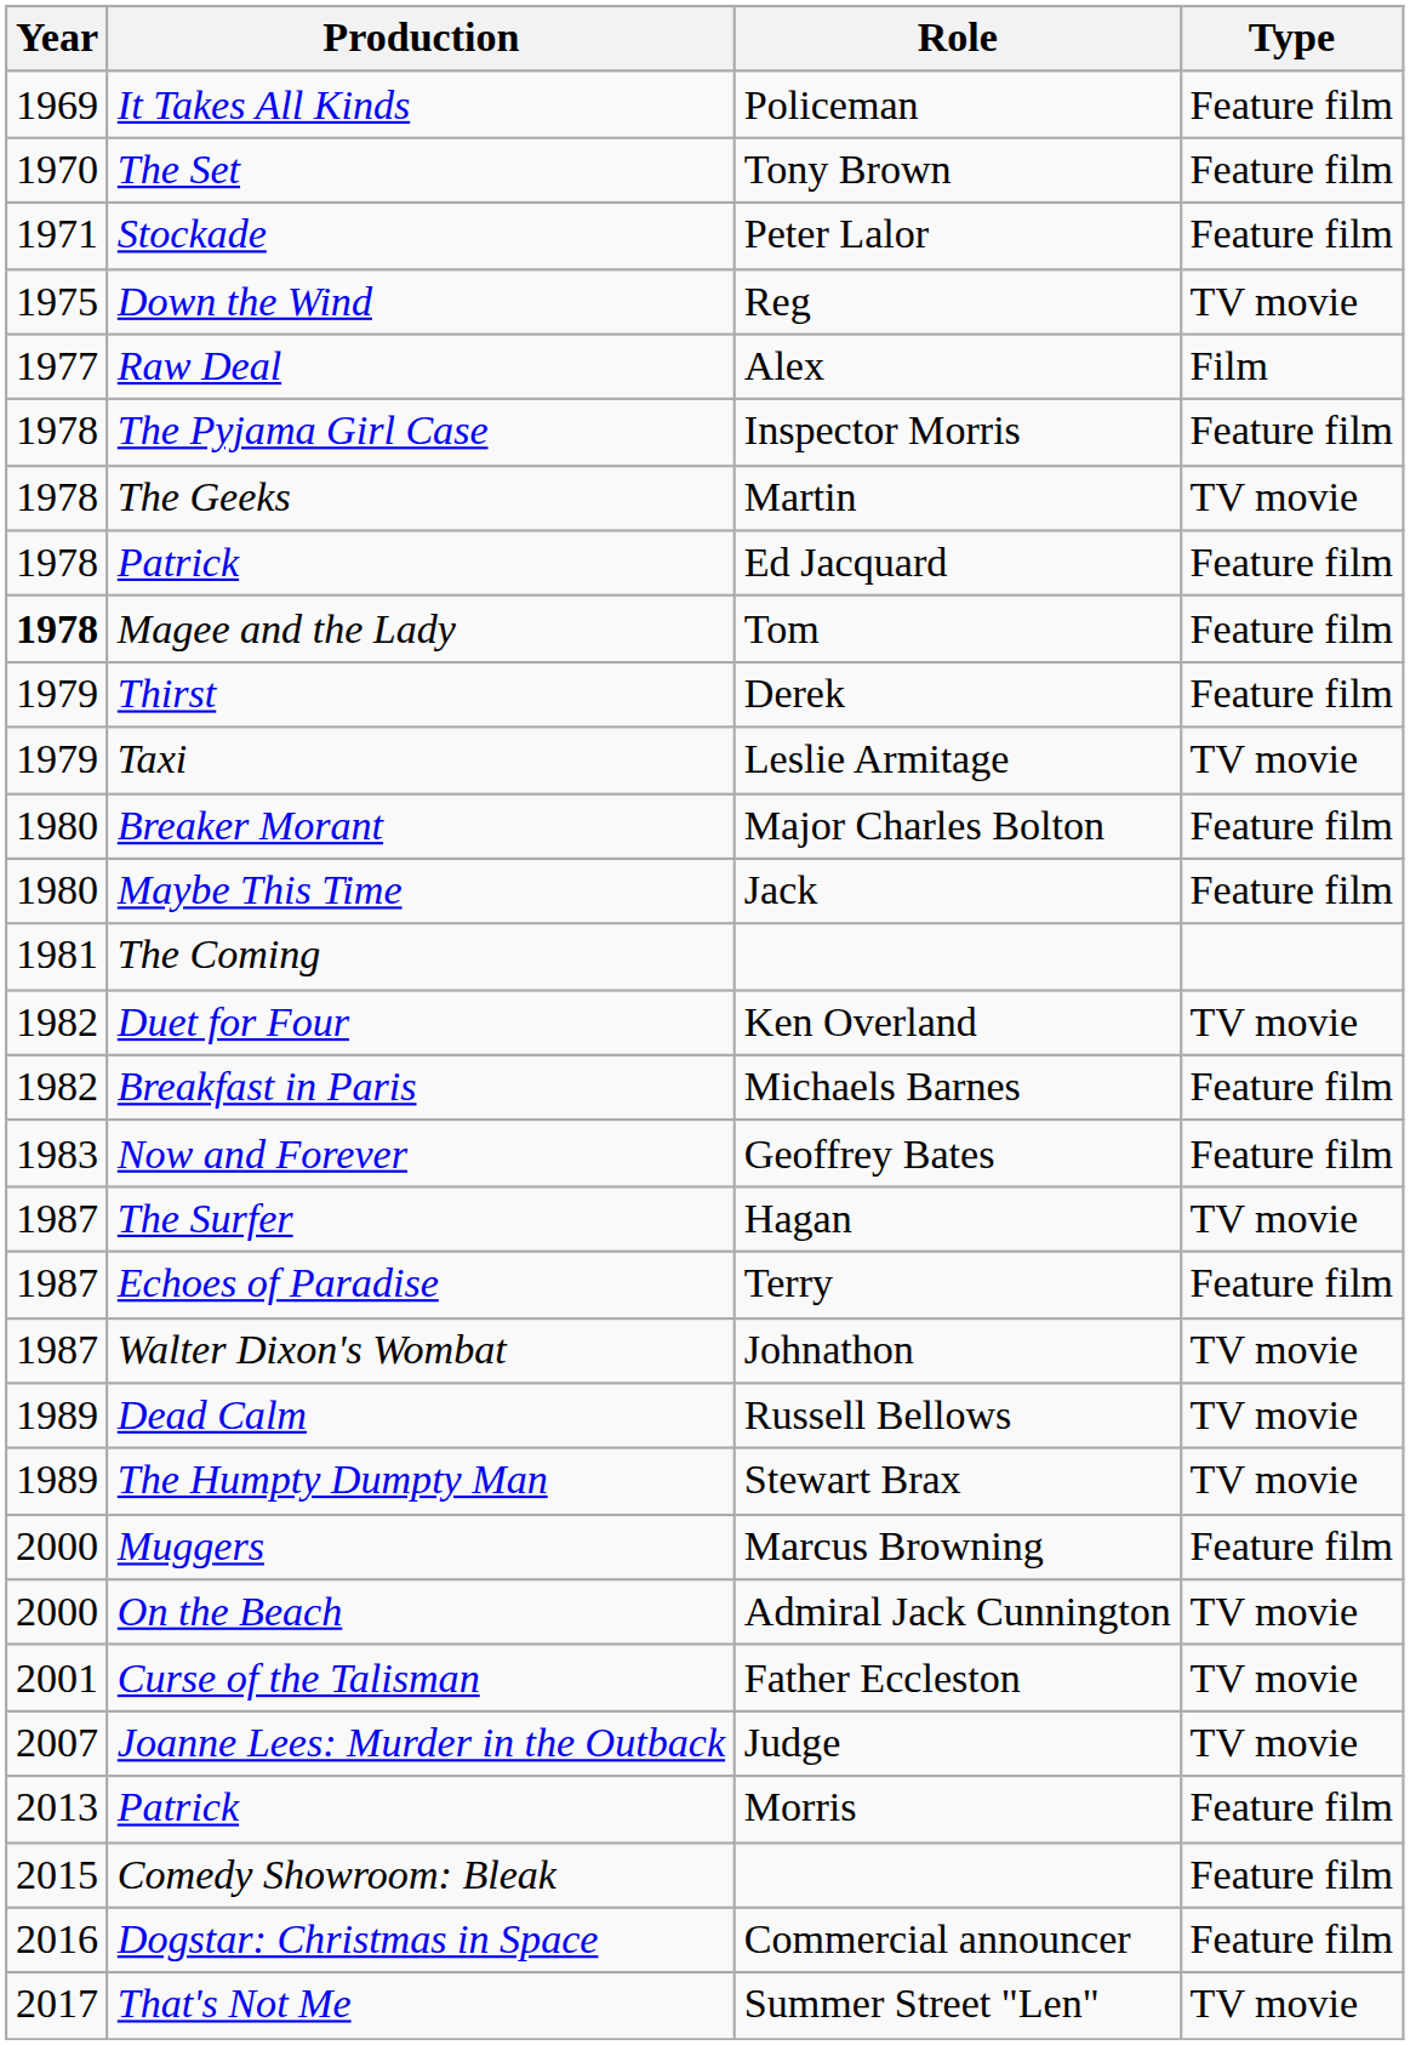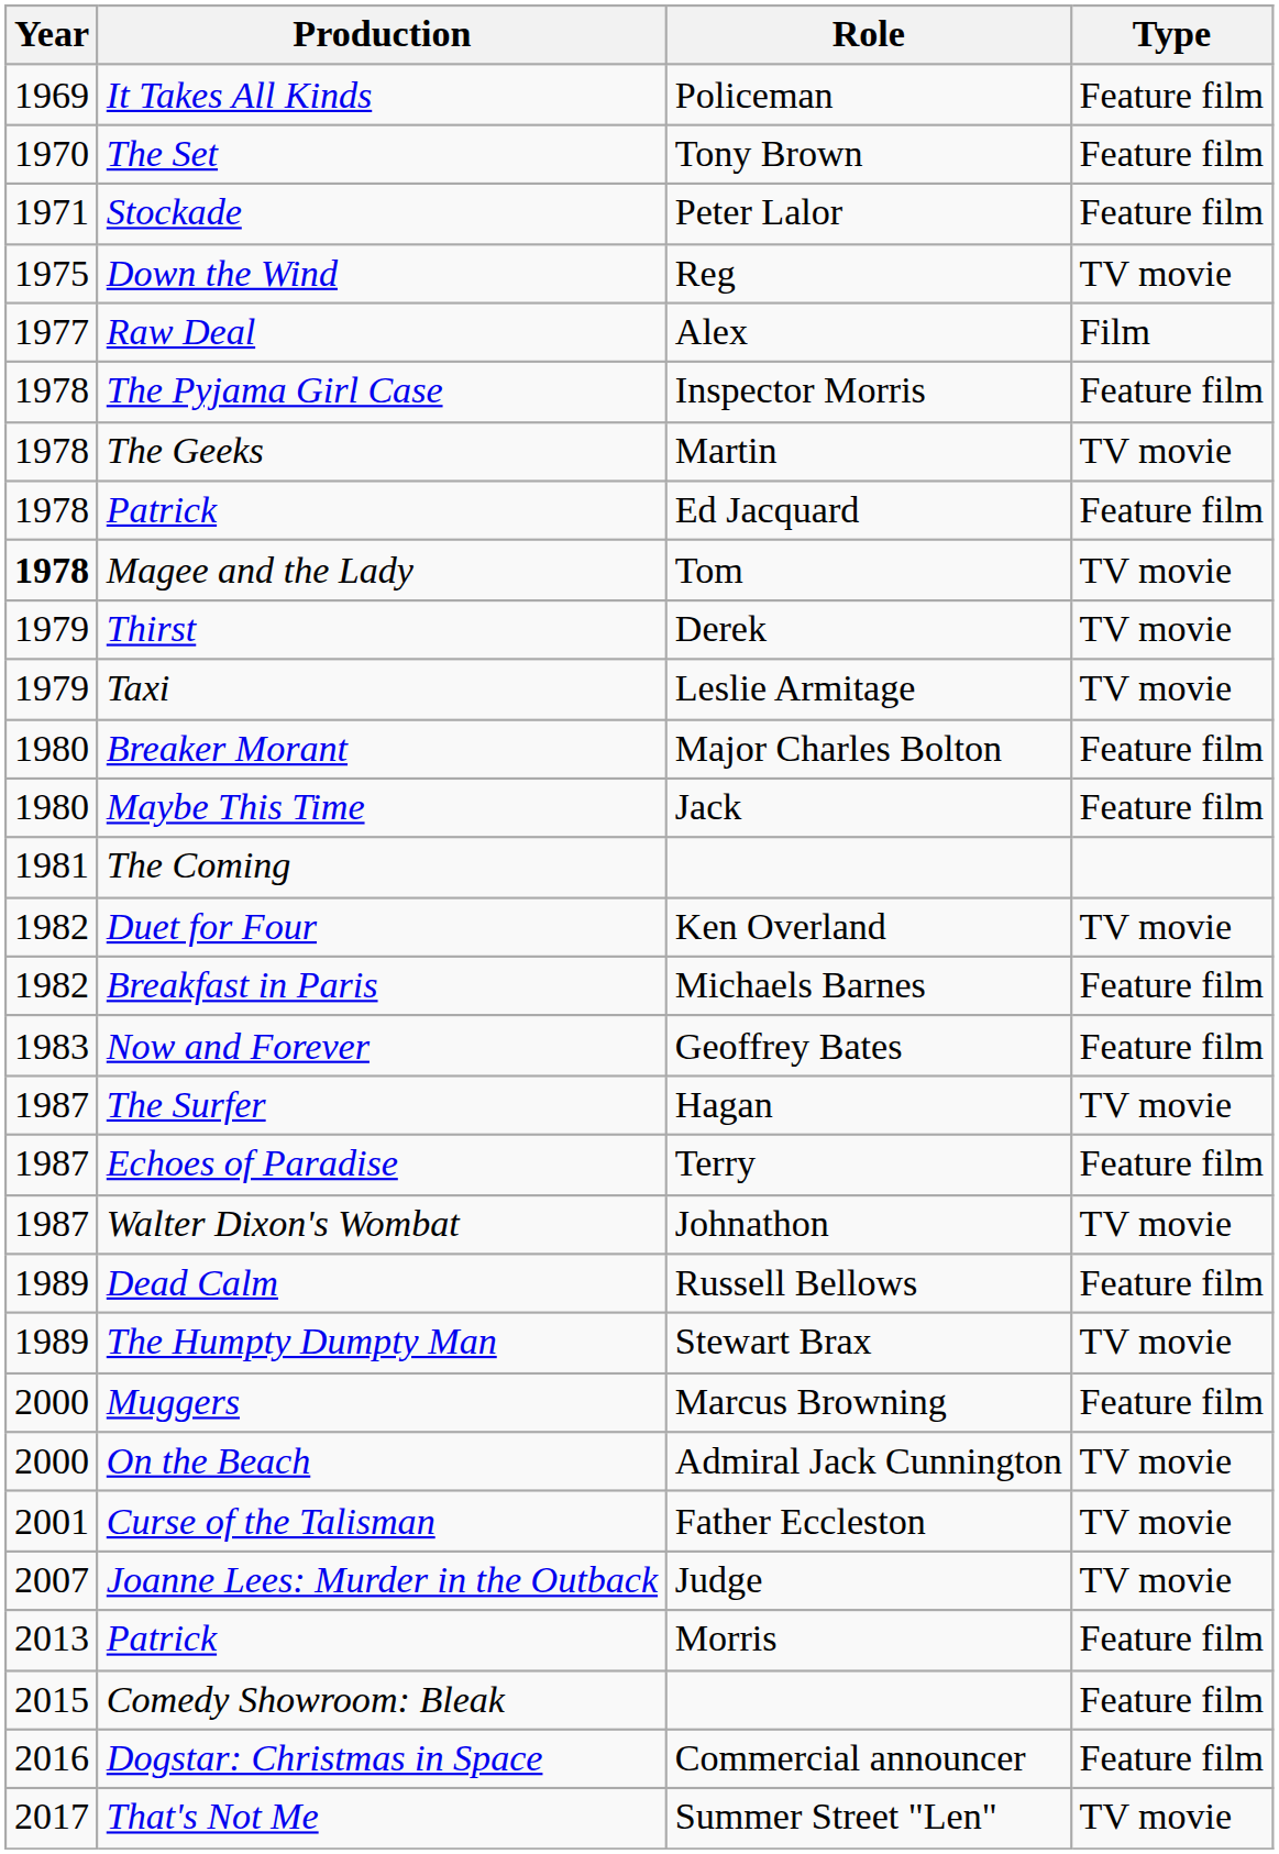 <table class="wikitable">
 <tr>
 <th>Year</th>
 <th>Production</th>
 <th>Role</th>
 <th>Type</th>
 </tr>
 <tr>
 <td>1969</td>
 <td><em><a href='#'>It Takes All Kinds</a></em></td>
 <td>Policeman</td>
 <td>Feature film</td>
 </tr>
 <tr>
 <td>1970</td>
 <td><em><a href='#'>The Set</a></em></td>
 <td>Tony Brown</td>
 <td>Feature film</td>
 </tr>
 <tr>
 <td>1971</td>
 <td><em><a href='#'>Stockade</a></em></td>
 <td>Peter Lalor</td>
 <td>Feature film</td>
 </tr>
 <tr>
 <td>1975</td>
 <td><em><a href='#'>Down the Wind</a></em></td>
 <td>Reg</td>
 <td>TV movie</td>
 </tr>
 <tr>
 <td>1977</td>
 <td><em><a href='#'>Raw Deal</a></em></td>
 <td>Alex</td>
 <td>Film</td>
 </tr>
 <tr>
 <td>1978</td>
 <td><em><a href='#'>The Pyjama Girl Case</a></em></td>
 <td>Inspector Morris</td>
 <td>Feature film</td>
 </tr>
 <tr>
 <td>1978</td>
 <td><em>The Geeks</em></td>
 <td>Martin</td>
 <td>TV movie</td>
 </tr>
 <tr>
 <td>1978</td>
 <td><em><a href='#'>Patrick</a></em></td>
 <td>Ed Jacquard</td>
 <td>Feature film</td>
 </tr>
 <tr>
 <td><strong>1978</strong></td>
 <td><em>Magee and the Lady</em></td>
 <td>Tom</td>
-<td>Feature film</td>
+<td>TV movie</td>
 </tr>
 <tr>
 <td>1979</td>
 <td><em><a href='#'>Thirst</a></em></td>
 <td>Derek</td>
-<td>Feature film</td>
+<td>TV movie</td>
 </tr>
 <tr>
 <td>1979</td>
 <td><em>Taxi</em></td>
 <td>Leslie Armitage</td>
 <td>TV movie</td>
 </tr>
 <tr>
 <td>1980</td>
 <td><em><a href='#'>Breaker Morant</a></em></td>
 <td>Major Charles Bolton</td>
 <td>Feature film</td>
 </tr>
 <tr>
 <td>1980</td>
 <td><em><a href='#'>Maybe This Time</a></em></td>
 <td>Jack</td>
 <td>Feature film</td>
 </tr>
 <tr>
 <td>1981</td>
 <td><em>The Coming</em></td>
 <td></td>
 <td></td>
 </tr>
 <tr>
 <td>1982</td>
 <td><em><a href='#'>Duet for Four</a></em></td>
 <td>Ken Overland</td>
 <td>TV movie</td>
 </tr>
 <tr>
 <td>1982</td>
 <td><em><a href='#'>Breakfast in Paris</a></em></td>
 <td>Michaels Barnes</td>
 <td>Feature film</td>
 </tr>
 <tr>
 <td>1983</td>
 <td><em><a href='#'>Now and Forever</a></em></td>
 <td>Geoffrey Bates</td>
 <td>Feature film</td>
 </tr>
 <tr>
 <td>1987</td>
 <td><em><a href='#'>The Surfer</a></em></td>
 <td>Hagan</td>
 <td>TV movie</td>
 </tr>
 <tr>
 <td>1987</td>
 <td><em><a href='#'>Echoes of Paradise</a></em></td>
 <td>Terry</td>
 <td>Feature film</td>
 </tr>
 <tr>
 <td>1987</td>
 <td><em>Walter Dixon's Wombat</em></td>
 <td>Johnathon</td>
 <td>TV movie</td>
 </tr>
 <tr>
 <td>1989</td>
 <td><em><a href='#'>Dead Calm</a></em></td>
 <td>Russell Bellows</td>
-<td>TV movie</td>
+<td>Feature film</td>
 </tr>
 <tr>
 <td>1989</td>
 <td><em><a href='#'>The Humpty Dumpty Man</a></em></td>
 <td>Stewart Brax</td>
 <td>TV movie</td>
 </tr>
 <tr>
 <td>2000</td>
 <td><em><a href='#'>Muggers</a></em></td>
 <td>Marcus Browning</td>
 <td>Feature film</td>
 </tr>
 <tr>
 <td>2000</td>
 <td><em><a href='#'>On the Beach</a></em></td>
 <td>Admiral Jack Cunnington</td>
 <td>TV movie</td>
 </tr>
 <tr>
 <td>2001</td>
 <td><em><a href='#'>Curse of the Talisman</a></em></td>
 <td>Father Eccleston</td>
 <td>TV movie</td>
 </tr>
 <tr>
 <td>2007</td>
 <td><em><a href='#'>Joanne Lees: Murder in the Outback</a></em></td>
 <td>Judge</td>
 <td>TV movie</td>
 </tr>
 <tr>
 <td>2013</td>
 <td><em><a href='#'>Patrick</a></em></td>
 <td>Morris</td>
 <td>Feature film</td>
 </tr>
 <tr>
 <td>2015</td>
 <td><em>Comedy Showroom: Bleak</em></td>
 <td></td>
 <td>Feature film</td>
 </tr>
 <tr>
 <td>2016</td>
 <td><em><a href='#'>Dogstar: Christmas in Space</a></em></td>
 <td>Commercial announcer</td>
 <td>Feature film</td>
 </tr>
 <tr>
 <td>2017</td>
 <td><em><a href='#'>That's Not Me</a></em></td>
 <td>Summer Street "Len"</td>
 <td>TV movie</td>
 </tr>
 </table>
